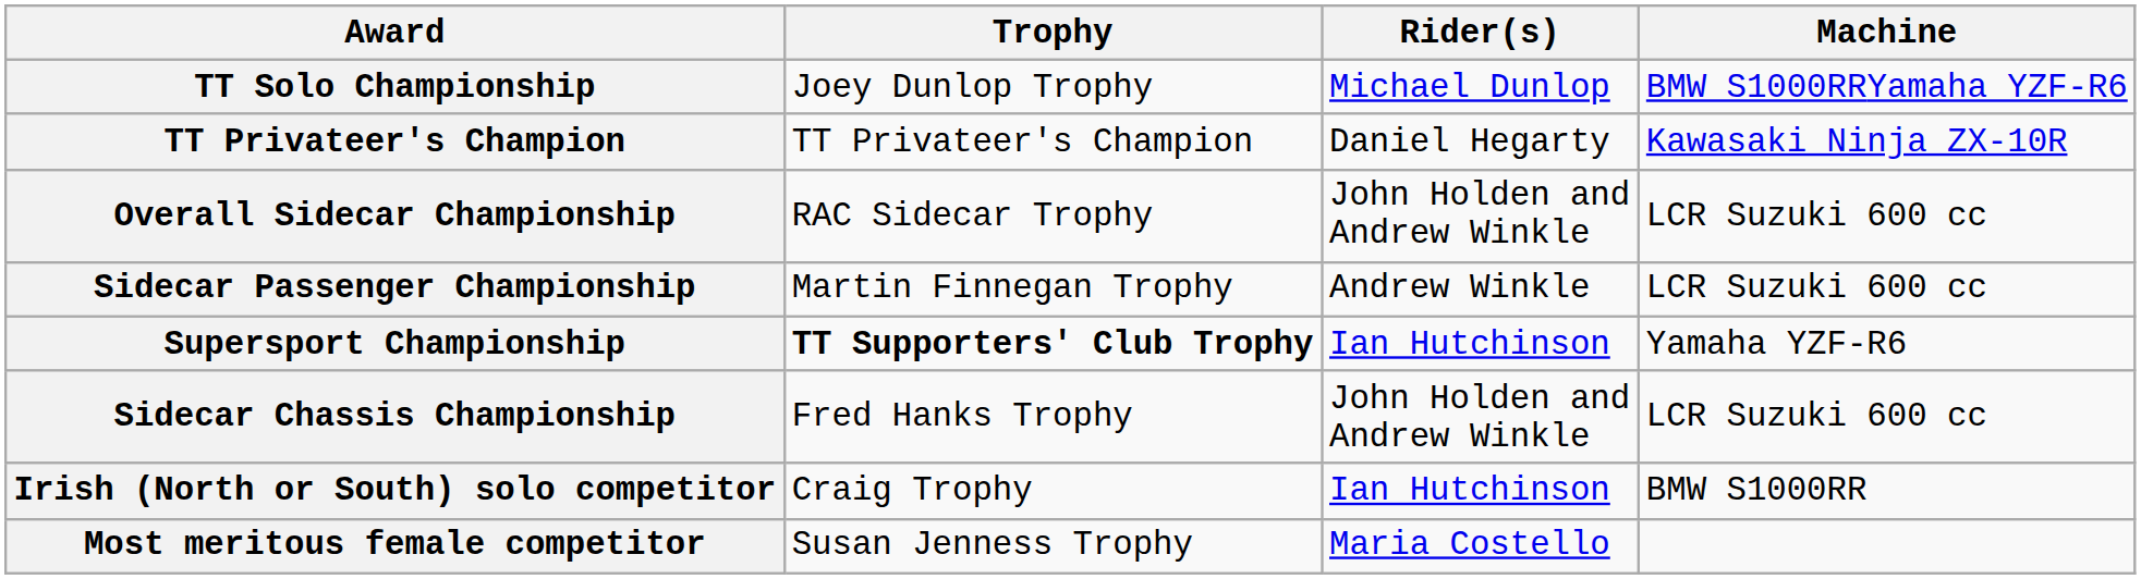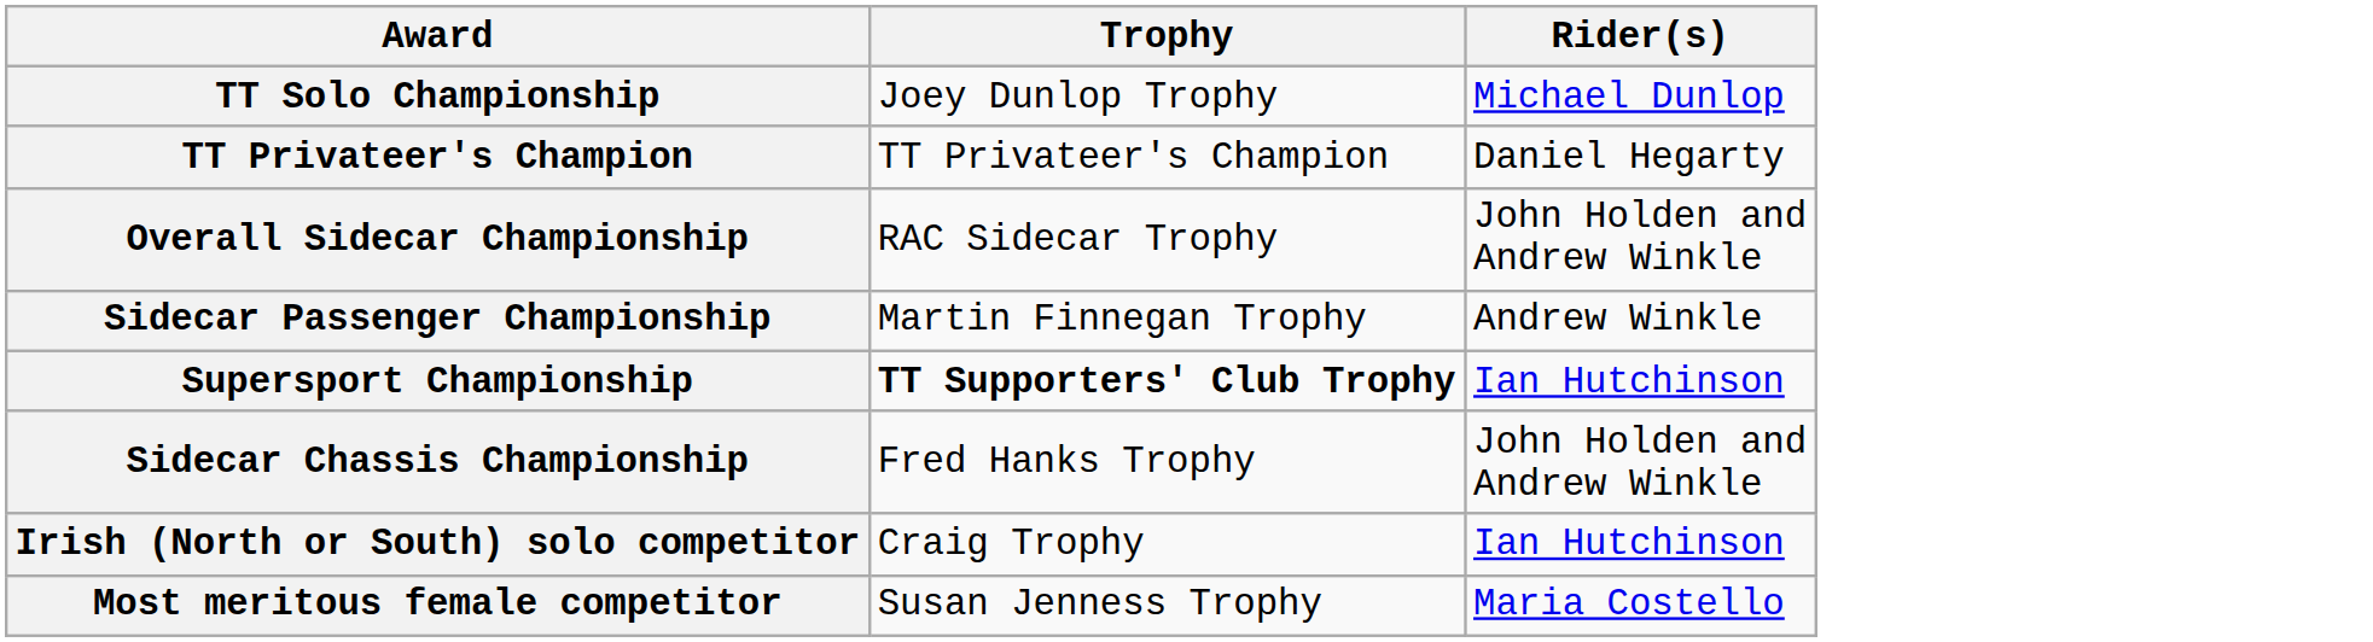 <table class="wikitable">
 <tr>
 <th>Award</th>
 <th>Trophy</th>
 <th>Rider(s)</th>
-<th>Machine</th>
 </tr>
 <tr>
 <th>TT Solo Championship</th>
 <td>Joey Dunlop Trophy</td>
 <td><a href='#'>Michael Dunlop</a></td>
-<td><a href='#'>BMW S1000RR</a><a href='#'>Yamaha YZF-R6</a></td>
 </tr>
 <tr>
 <th>TT Privateer's Champion</th>
 <td>TT Privateer's Champion</td>
 <td>Daniel Hegarty</td>
-<td><a href='#'>Kawasaki Ninja ZX-10R</a></td>
 </tr>
 <tr>
 <th>Overall Sidecar Championship</th>
 <td>RAC Sidecar Trophy</td>
 <td>John Holden and<br>Andrew Winkle</td>
-<td>LCR Suzuki 600 cc</td>
 </tr>
 <tr>
 <th>Sidecar Passenger Championship</th>
 <td>Martin Finnegan Trophy</td>
 <td>Andrew Winkle</td>
-<td>LCR Suzuki 600 cc</td>
 </tr>
 <tr>
 <th>Supersport Championship</th>
 <td><strong>TT Supporters' Club Trophy</strong></td>
 <td><a href='#'>Ian Hutchinson</a></td>
-<td>Yamaha YZF-R6</td>
 </tr>
 <tr>
 <th>Sidecar Chassis Championship</th>
 <td>Fred Hanks Trophy</td>
 <td>John Holden and<br>Andrew Winkle</td>
-<td>LCR Suzuki 600 cc</td>
 </tr>
 <tr>
 <th>Irish (North or South) solo competitor</th>
 <td>Craig Trophy</td>
 <td><a href='#'>Ian Hutchinson</a></td>
-<td>BMW S1000RR</td>
 </tr>
 <tr>
 <th>Most meritous female competitor</th>
 <td>Susan Jenness Trophy</td>
 <td><a href='#'>Maria Costello</a></td>
-<td></td>
 </tr>
 </table>
